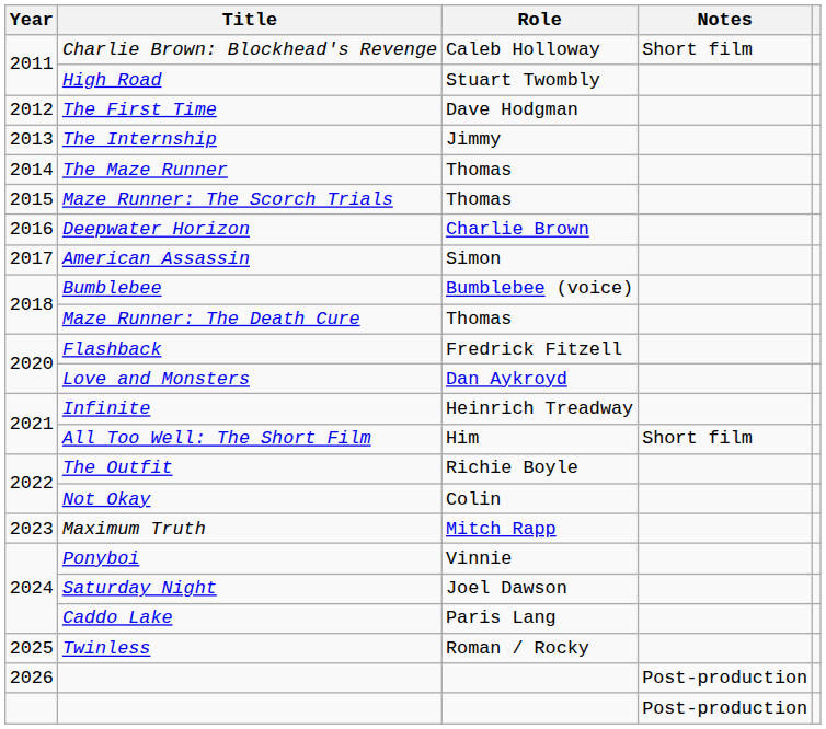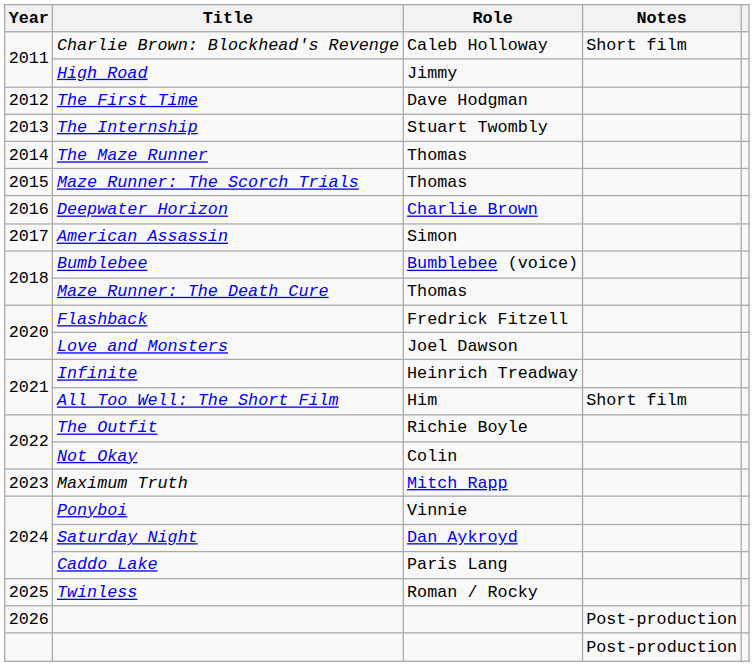 <table class="wikitable sortable">
 <tr>
 <th>Year</th>
 <th>Title</th>
 <th>Role</th>
 <th class="unsortable">Notes</th>
 <th class="unsortable"></th>
 </tr>
 <tr>
 <td rowspan="2">2011</td>
 <td><em>Charlie Brown: Blockhead's Revenge</em></td>
 <td>Caleb Holloway</td>
 <td>Short film</td>
 <td></td>
 </tr>
 <tr>
 <td><em><a href='#'>High Road</a></em></td>
-<td>Stuart Twombly</td>
+<td>Jimmy</td>
 <td></td>
 <td></td>
 </tr>
 <tr>
 <td>2012</td>
 <td data-sort-value="First Time, The"><em><a href='#'>The First Time</a></em></td>
 <td>Dave Hodgman</td>
 <td></td>
 <td></td>
 </tr>
 <tr>
 <td>2013</td>
 <td data-sort-value="Internship, The"><em><a href='#'>The Internship</a></em></td>
-<td>Jimmy</td>
+<td>Stuart Twombly</td>
 <td></td>
 <td></td>
 </tr>
 <tr>
 <td>2014</td>
 <td data-sort-value="Maze Runner, The"><em><a href='#'>The Maze Runner</a></em></td>
 <td>Thomas</td>
 <td></td>
 <td></td>
 </tr>
 <tr>
 <td>2015</td>
 <td><em><a href='#'>Maze Runner: The Scorch Trials</a></em></td>
 <td>Thomas</td>
 <td></td>
 <td></td>
 </tr>
 <tr>
 <td>2016</td>
 <td><em><a href='#'>Deepwater Horizon</a></em></td>
 <td><a href='#'>Charlie Brown</a></td>
 <td></td>
 <td></td>
 </tr>
 <tr>
 <td>2017</td>
 <td><em><a href='#'>American Assassin</a></em></td>
 <td>Simon</td>
 <td></td>
 <td></td>
 </tr>
 <tr>
 <td rowspan="2">2018</td>
 <td><em><a href='#'>Bumblebee</a></em></td>
 <td><a href='#'>Bumblebee</a> (voice)</td>
 <td></td>
 <td></td>
 </tr>
 <tr>
 <td><em><a href='#'>Maze Runner: The Death Cure</a></em></td>
 <td>Thomas</td>
 <td></td>
 <td></td>
 </tr>
 <tr>
 <td rowspan="2">2020</td>
 <td><em><a href='#'>Flashback</a></em></td>
 <td>Fredrick Fitzell</td>
 <td></td>
 <td></td>
 </tr>
 <tr>
 <td><em><a href='#'>Love and Monsters</a></em></td>
-<td><a href='#'>Dan Aykroyd</a></td>
+<td>Joel Dawson</td>
 <td></td>
 <td></td>
 </tr>
 <tr>
 <td rowspan="2">2021</td>
 <td><em><a href='#'>Infinite</a></em></td>
 <td>Heinrich Treadway</td>
 <td></td>
 <td></td>
 </tr>
 <tr>
 <td><em><a href='#'>All Too Well: The Short Film</a></em></td>
 <td>Him</td>
 <td>Short film</td>
 <td></td>
 </tr>
 <tr>
 <td rowspan="2">2022</td>
 <td data-sort-value="Outfit, The"><em><a href='#'>The Outfit</a></em></td>
 <td>Richie Boyle</td>
 <td></td>
 <td></td>
 </tr>
 <tr>
 <td><em><a href='#'>Not Okay</a></em></td>
 <td>Colin</td>
 <td></td>
 <td></td>
 </tr>
 <tr>
 <td>2023</td>
 <td><em>Maximum Truth</em></td>
 <td><a href='#'>Mitch Rapp</a></td>
 <td></td>
 <td></td>
 </tr>
 <tr>
 <td rowspan="3">2024</td>
 <td><em><a href='#'>Ponyboi</a></em></td>
 <td>Vinnie</td>
 <td></td>
 <td></td>
 </tr>
 <tr>
 <td><em><a href='#'>Saturday Night</a></em></td>
-<td>Joel Dawson</td>
+<td><a href='#'>Dan Aykroyd</a></td>
 <td></td>
 <td></td>
 </tr>
 <tr>
 <td><em><a href='#'>Caddo Lake</a></em></td>
 <td>Paris Lang</td>
 <td></td>
 <td></td>
 </tr>
 <tr>
 <td>2025</td>
 <td><em><a href='#'>Twinless</a></em></td>
 <td>Roman / Rocky</td>
 <td></td>
 <td></td>
 </tr>
 <tr>
 <td>2026</td>
 <td></td>
 <td></td>
 <td>Post-production</td>
 <td></td>
 </tr>
 <tr>
 <td></td>
 <td></td>
 <td></td>
 <td>Post-production</td>
 <td></td>
 </tr>
 </table>
